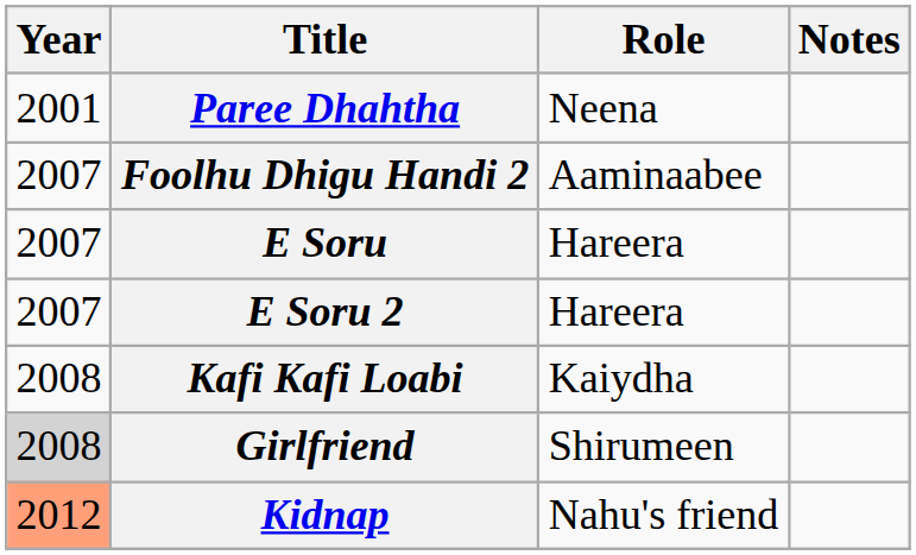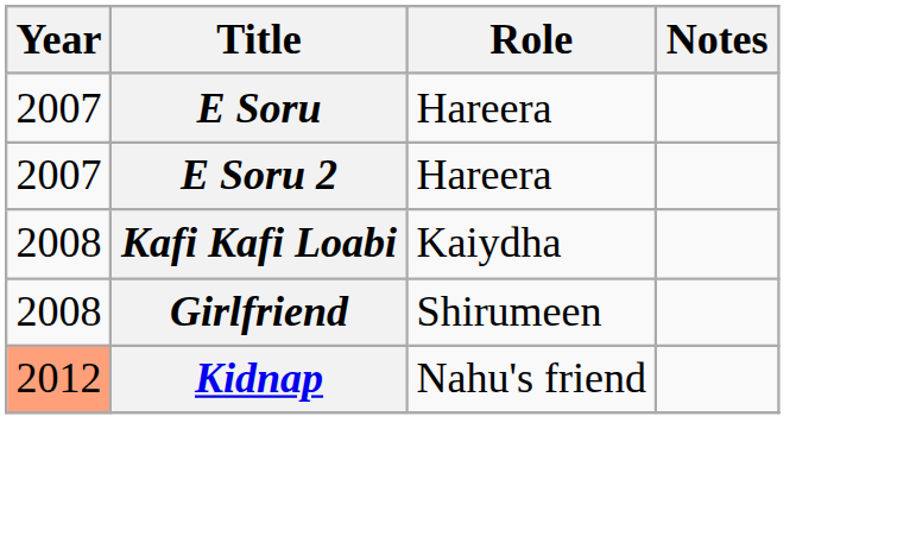 <table class="wikitable sortable plainrowheaders">
 <tr style="background:#ccc; text-align:center;">
 <th scope="col">Year</th>
 <th scope="col">Title</th>
 <th scope="col">Role</th>
 <th scope="col">Notes</th>
-</tr>
-<tr>
-<td>2001</td>
-<th scope="row"><em><a href='#'>Paree Dhahtha</a></em></th>
-<td>Neena</td>
-<td></td>
-</tr>
-<tr>
-<td>2007</td>
-<th scope="row"><em>Foolhu Dhigu Handi 2</em></th>
-<td>Aaminaabee</td>
-<td></td>
 </tr>
 <tr>
 <td>2007</td>
 <th scope="row"><em>E Soru</em></th>
 <td>Hareera</td>
 <td></td>
 </tr>
 <tr>
 <td>2007</td>
 <th scope="row"><em>E Soru 2</em></th>
 <td>Hareera</td>
 <td></td>
 </tr>
 <tr>
 <td>2008</td>
 <th scope="row"><em>Kafi Kafi Loabi</em></th>
 <td>Kaiydha</td>
 <td></td>
 </tr>
 <tr>
-<td style="background: lightgrey;">2008</td>
+<td>2008</td>
 <th scope="row"><em>Girlfriend</em></th>
 <td>Shirumeen</td>
 <td></td>
 </tr>
 <tr>
 <td style="background: lightsalmon;">2012</td>
 <th scope="row"><em><a href='#'>Kidnap</a></em></th>
 <td>Nahu's friend</td>
 <td></td>
 </tr>
 <tr>
 </tr>
 </table>
